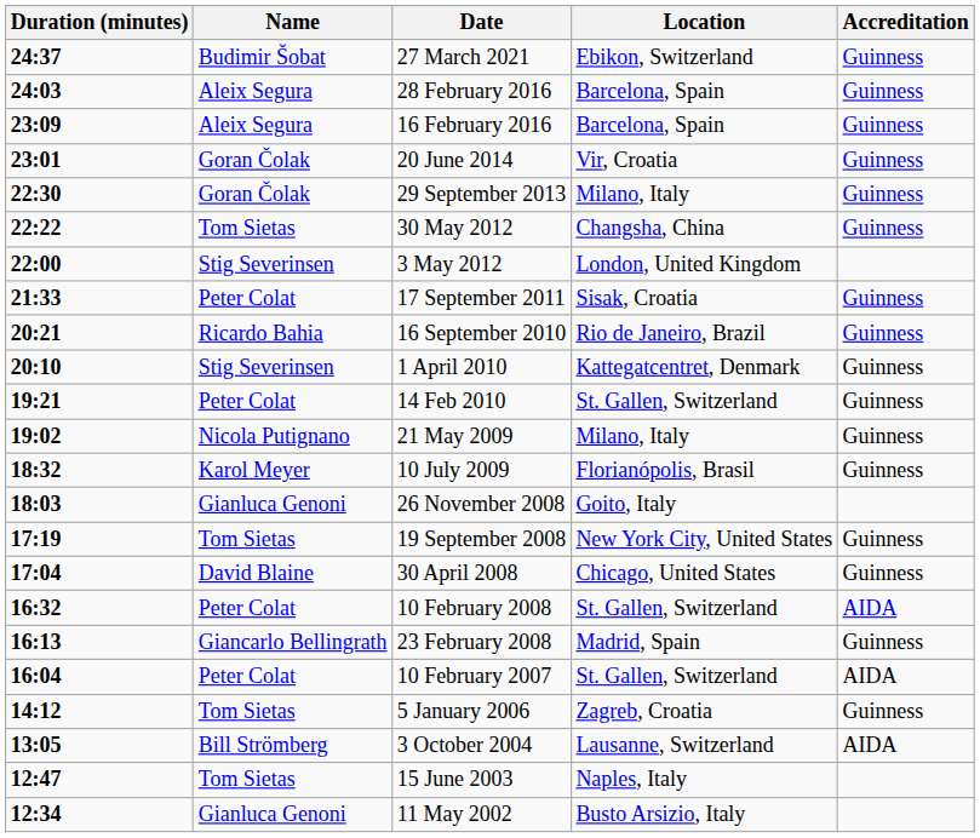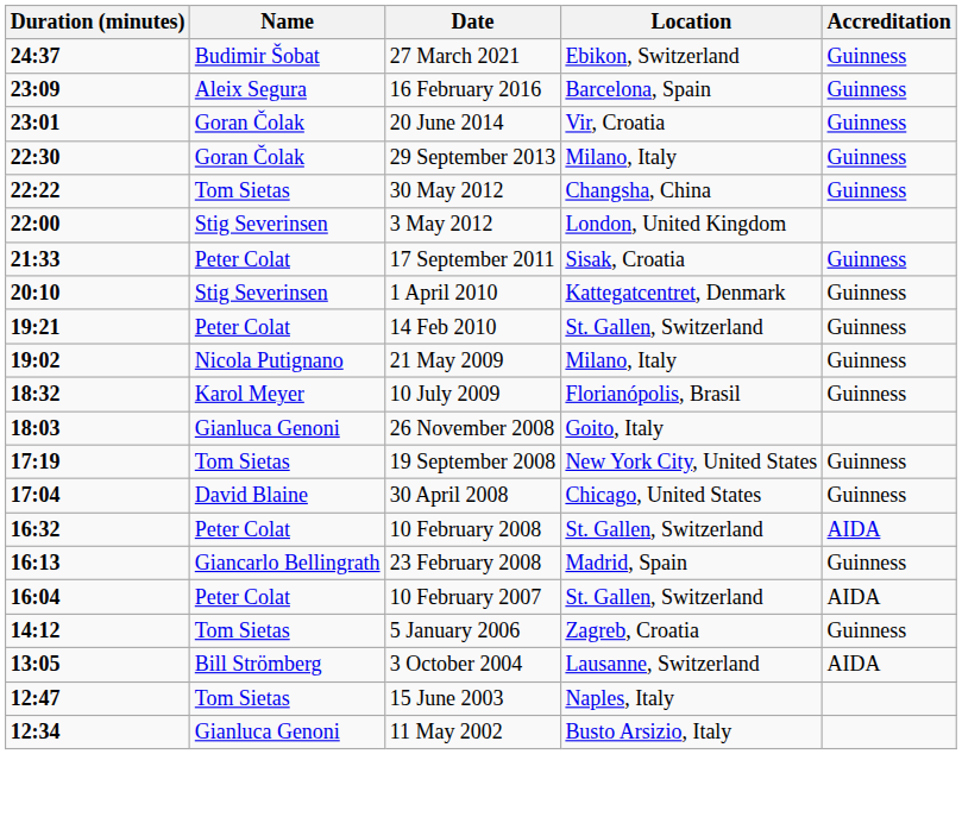 <table class="wikitable">
 <tr>
 <th>Duration (minutes)</th>
 <th>Name</th>
 <th>Date</th>
 <th>Location</th>
 <th>Accreditation</th>
 </tr>
 <tr>
 <td><strong>24:37</strong></td>
 <td><a href='#'>Budimir Šobat</a></td>
 <td>27 March 2021</td>
 <td><a href='#'>Ebikon</a>, Switzerland</td>
-<td><a href='#'>Guinness</a></td>
-</tr>
-<tr>
-<td><strong>24:03</strong></td>
-<td><a href='#'>Aleix Segura</a></td>
-<td>28 February 2016</td>
-<td><a href='#'>Barcelona</a>, Spain</td>
 <td><a href='#'>Guinness</a></td>
 </tr>
 <tr>
 <td><strong>23:09</strong></td>
 <td><a href='#'>Aleix Segura</a></td>
 <td>16 February 2016</td>
 <td><a href='#'>Barcelona</a>, Spain</td>
 <td><a href='#'>Guinness</a></td>
 </tr>
 <tr>
 <td><strong>23:01</strong></td>
 <td><a href='#'>Goran Čolak</a></td>
 <td>20 June 2014</td>
 <td><a href='#'>Vir</a>, Croatia</td>
 <td><a href='#'>Guinness</a></td>
 </tr>
 <tr>
 <td><strong>22:30</strong></td>
 <td><a href='#'>Goran Čolak</a></td>
 <td>29 September 2013</td>
 <td><a href='#'>Milano</a>, Italy</td>
 <td><a href='#'>Guinness</a></td>
 </tr>
 <tr>
 <td><strong>22:22</strong></td>
 <td><a href='#'>Tom Sietas</a></td>
 <td>30 May 2012</td>
 <td><a href='#'>Changsha</a>, China</td>
 <td><a href='#'>Guinness</a></td>
 </tr>
 <tr>
 <td><strong>22:00</strong></td>
 <td><a href='#'>Stig Severinsen</a></td>
 <td>3 May 2012</td>
 <td><a href='#'>London</a>, United Kingdom</td>
 <td></td>
 </tr>
 <tr>
 <td><strong>21:33</strong></td>
 <td><a href='#'>Peter Colat</a></td>
 <td>17 September 2011</td>
 <td><a href='#'>Sisak</a>, Croatia</td>
-<td><a href='#'>Guinness</a></td>
-</tr>
-<tr>
-<td><strong>20:21</strong></td>
-<td><a href='#'>Ricardo Bahia</a></td>
-<td>16 September 2010</td>
-<td><a href='#'>Rio de Janeiro</a>, Brazil</td>
 <td><a href='#'>Guinness</a></td>
 </tr>
 <tr>
 <td><strong>20:10</strong></td>
 <td><a href='#'>Stig Severinsen</a></td>
 <td>1 April 2010</td>
 <td><a href='#'>Kattegatcentret</a>, Denmark</td>
 <td>Guinness</td>
 </tr>
 <tr>
 <td><strong>19:21</strong></td>
 <td><a href='#'>Peter Colat</a></td>
 <td>14 Feb 2010</td>
 <td><a href='#'>St. Gallen</a>, Switzerland</td>
 <td>Guinness</td>
 </tr>
 <tr>
 <td><strong>19:02</strong></td>
 <td><a href='#'>Nicola Putignano</a></td>
 <td>21 May 2009</td>
 <td><a href='#'>Milano</a>, Italy</td>
 <td>Guinness</td>
 </tr>
 <tr>
 <td><strong>18:32</strong></td>
 <td><a href='#'>Karol Meyer</a></td>
 <td>10 July 2009</td>
 <td><a href='#'>Florianópolis</a>, Brasil</td>
 <td>Guinness</td>
 </tr>
 <tr>
 <td><strong>18:03</strong></td>
 <td><a href='#'>Gianluca Genoni</a></td>
 <td>26 November 2008</td>
 <td><a href='#'>Goito</a>, Italy</td>
 <td></td>
 </tr>
 <tr>
 <td><strong>17:19</strong></td>
 <td><a href='#'>Tom Sietas</a></td>
 <td>19 September 2008</td>
 <td><a href='#'>New York City</a>, United States</td>
 <td>Guinness</td>
 </tr>
 <tr>
 <td><strong>17:04</strong></td>
 <td><a href='#'>David Blaine</a></td>
 <td>30 April 2008</td>
 <td><a href='#'>Chicago</a>, United States</td>
 <td>Guinness</td>
 </tr>
 <tr>
 <td><strong>16:32</strong></td>
 <td><a href='#'>Peter Colat</a></td>
 <td>10 February 2008</td>
 <td><a href='#'>St. Gallen</a>, Switzerland</td>
 <td><a href='#'>AIDA</a></td>
 </tr>
 <tr>
 <td><strong>16:13</strong></td>
 <td><a href='#'>Giancarlo Bellingrath</a></td>
 <td>23 February 2008</td>
 <td><a href='#'>Madrid</a>, Spain</td>
 <td>Guinness</td>
 </tr>
 <tr>
 <td><strong>16:04</strong></td>
 <td><a href='#'>Peter Colat</a></td>
 <td>10 February 2007</td>
 <td><a href='#'>St. Gallen</a>, Switzerland</td>
 <td>AIDA</td>
 </tr>
 <tr>
 <td><strong>14:12</strong></td>
 <td><a href='#'>Tom Sietas</a></td>
 <td>5 January 2006</td>
 <td><a href='#'>Zagreb</a>, Croatia</td>
 <td>Guinness</td>
 </tr>
 <tr>
 <td><strong>13:05</strong></td>
 <td><a href='#'>Bill Strömberg</a></td>
 <td>3 October 2004</td>
 <td><a href='#'>Lausanne</a>, Switzerland</td>
 <td>AIDA</td>
 </tr>
 <tr>
 <td><strong>12:47</strong></td>
 <td><a href='#'>Tom Sietas</a></td>
 <td>15 June 2003</td>
 <td><a href='#'>Naples</a>, Italy</td>
 <td></td>
 </tr>
 <tr>
 <td><strong>12:34</strong></td>
 <td><a href='#'>Gianluca Genoni</a></td>
 <td>11 May 2002</td>
 <td><a href='#'>Busto Arsizio</a>, Italy</td>
 <td></td>
 </tr>
 </table>
